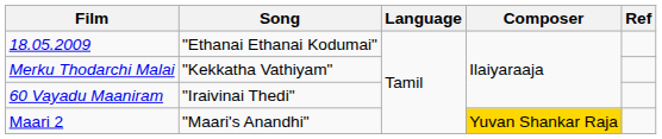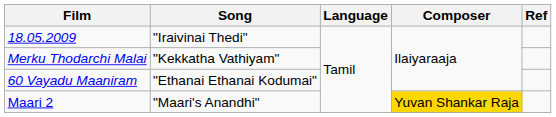 <table class="wikitable sortable" style="font-size:95%;">
 <tr>
 <th>Film</th>
 <th>Song</th>
 <th>Language</th>
 <th>Composer</th>
 <th>Ref</th>
 </tr>
 <tr>
 <td><em><a href='#'>18.05.2009</a></em></td>
-<td>"Ethanai Ethanai Kodumai"</td>
+<td>"Iraivinai Thedi"</td>
 <td rowspan="4">Tamil</td>
 <td rowspan="3">Ilaiyaraaja</td>
 <td></td>
 </tr>
 <tr>
 <td><a href='#'><em>Merku Thodarchi Malai</em></a></td>
 <td>"Kekkatha Vathiyam"</td>
 <td></td>
 </tr>
 <tr>
 <td><a href='#'><em>60 Vayadu Maaniram</em></a></td>
-<td>"Iraivinai Thedi"</td>
+<td>"Ethanai Ethanai Kodumai"</td>
 <td></td>
 </tr>
 <tr>
 <td><a href='#'>Maari 2</a></td>
 <td>"Maari's Anandhi"</td>
 <td style="background: gold;">Yuvan Shankar Raja</td>
 <td></td>
 </tr>
 </table>
